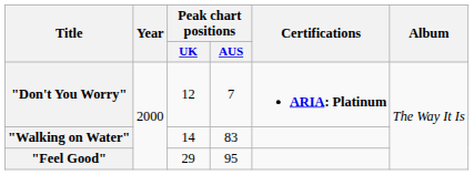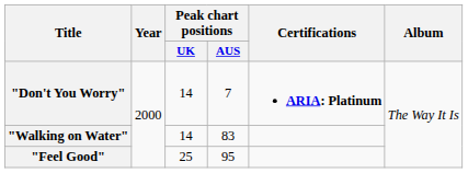 <table class="wikitable plainrowheaders" style="text-align:center;">
 <tr>
 <th scope="col" rowspan="2">Title</th>
 <th scope="col" rowspan="2">Year</th>
 <th scope="col" colspan="2">Peak chart positions</th>
 <th scope="col" rowspan="2">Certifications</th>
 <th scope="col" rowspan="2">Album</th>
 </tr>
 <tr>
 <th scope="col" style="width:3em;font-size:90%;"><a href='#'>UK</a><br></th>
 <th scope="col" style="width:3em;font-size:90%;"><a href='#'>AUS</a><br></th>
 </tr>
 <tr>
 <th scope="row">"Don't You Worry"</th>
 <td rowspan="3">2000</td>
-<td>12</td>
+<td>14</td>
 <td>7</td>
 <td><strong><br><ul><li><a href='#'>ARIA</a>: Platinum</li></ul></strong></td>
 <td rowspan="3"><em>The Way It Is</em></td>
 </tr>
 <tr>
 <th scope="row">"Walking on Water"</th>
 <td>14</td>
 <td>83</td>
 <td></td>
 </tr>
 <tr>
 <th scope="row">"Feel Good"</th>
-<td>29</td>
+<td>25</td>
 <td>95</td>
 <td></td>
 </tr>
 </table>
